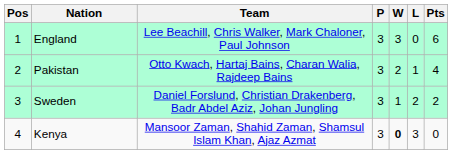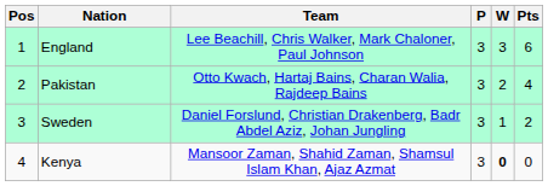 <table class="wikitable" style="font-size: 100%">
 <tr>
 <th width=20>Pos</th>
 <th width=200>Nation</th>
 <th width=500>Team</th>
 <th width=20>P</th>
 <th width=20>W</th>
-<th width=20>L</th>
 <th width=20>Pts</th>
 </tr>
 <tr align=center style="background: #ADFFD6;">
 <td>1</td>
 <td align="left"> England</td>
 <td><a href='#'>Lee Beachill</a>, <a href='#'>Chris Walker</a>, <a href='#'>Mark Chaloner</a>, <a href='#'>Paul Johnson</a></td>
 <td>3</td>
 <td>3</td>
-<td>0</td>
 <td>6</td>
 </tr>
 <tr align=center style="background: #ADFFD6;">
 <td>2</td>
 <td align="left"> Pakistan</td>
 <td><a href='#'>Otto Kwach</a>, <a href='#'>Hartaj Bains</a>, <a href='#'>Charan Walia</a>, <a href='#'>Rajdeep Bains</a></td>
 <td>3</td>
 <td>2</td>
-<td>1</td>
 <td>4</td>
 </tr>
 <tr align=center style="background: #ADFFD6;">
 <td>3</td>
 <td align="left"> Sweden</td>
 <td><a href='#'>Daniel Forslund</a>, <a href='#'>Christian Drakenberg</a>, <a href='#'>Badr Abdel Aziz</a>, <a href='#'>Johan Jungling</a></td>
 <td>3</td>
 <td>1</td>
 <td>2</td>
-<td>2</td>
 </tr>
 <tr align=center>
 <td>4</td>
 <td align="left"> Kenya</td>
 <td><a href='#'>Mansoor Zaman</a>, <a href='#'>Shahid Zaman</a>, <a href='#'>Shamsul Islam Khan</a>, <a href='#'>Ajaz Azmat</a></td>
 <td>3</td>
 <td><strong>0</strong></td>
-<td>3</td>
 <td>0</td>
 </tr>
 </table>
